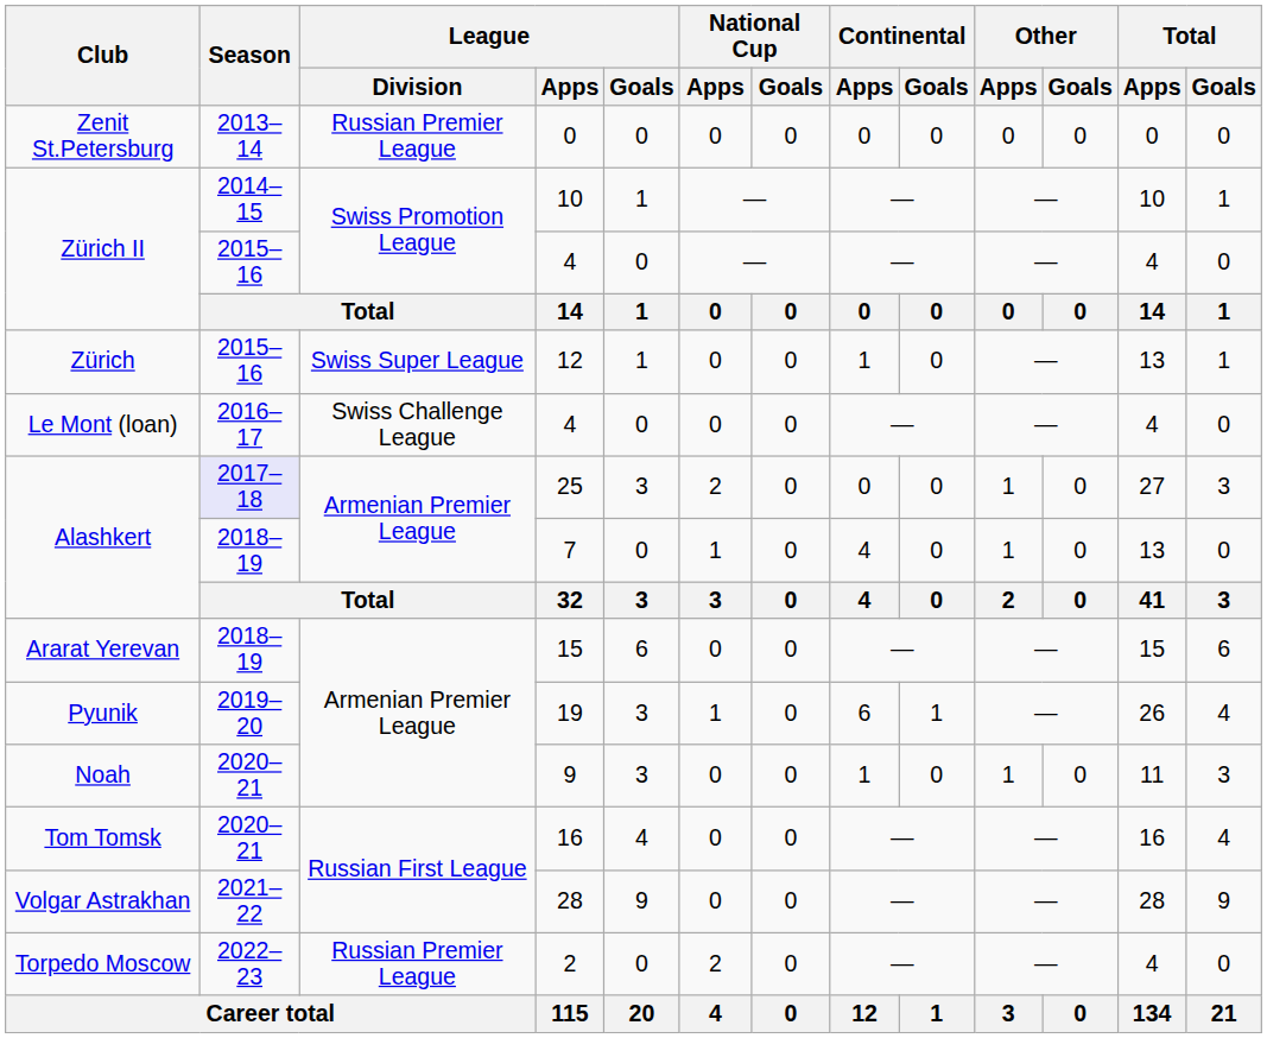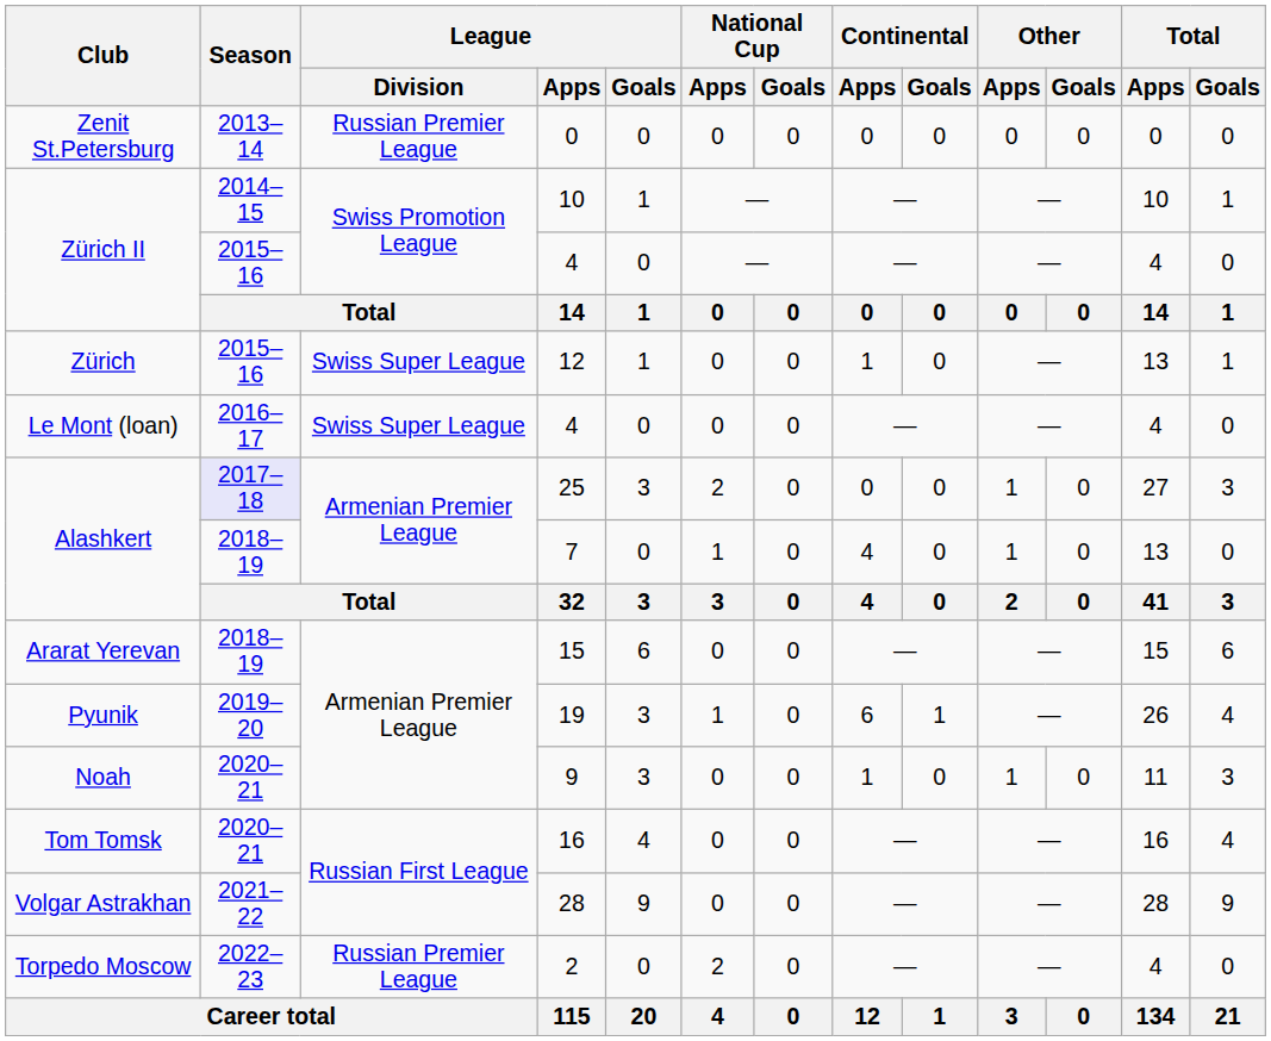 <table class="wikitable" style="text-align:center">
 <tr>
 <th rowspan="2">Club</th>
 <th rowspan="2">Season</th>
 <th colspan="3">League</th>
 <th colspan="2">National Cup</th>
 <th colspan="2">Continental</th>
 <th colspan="2">Other</th>
 <th colspan="2">Total</th>
 </tr>
 <tr>
 <th>Division</th>
 <th>Apps</th>
 <th>Goals</th>
 <th>Apps</th>
 <th>Goals</th>
 <th>Apps</th>
 <th>Goals</th>
 <th>Apps</th>
 <th>Goals</th>
 <th>Apps</th>
 <th>Goals</th>
 </tr>
 <tr>
 <td><a href='#'>Zenit St.Petersburg</a></td>
 <td><a href='#'>2013–14</a></td>
 <td><a href='#'>Russian Premier League</a></td>
 <td>0</td>
 <td>0</td>
 <td>0</td>
 <td>0</td>
 <td>0</td>
 <td>0</td>
 <td>0</td>
 <td>0</td>
 <td>0</td>
 <td>0</td>
 </tr>
 <tr>
 <td rowspan="3"><a href='#'>Zürich II</a></td>
 <td><a href='#'>2014–15</a></td>
 <td rowspan="2"><a href='#'>Swiss Promotion League</a></td>
 <td>10</td>
 <td>1</td>
 <td colspan="2">—</td>
 <td colspan="2">—</td>
 <td colspan="2">—</td>
 <td>10</td>
 <td>1</td>
 </tr>
 <tr>
 <td><a href='#'>2015–16</a></td>
 <td>4</td>
 <td>0</td>
 <td colspan="2">—</td>
 <td colspan="2">—</td>
 <td colspan="2">—</td>
 <td>4</td>
 <td>0</td>
 </tr>
 <tr>
 <th colspan="2">Total</th>
 <th>14</th>
 <th>1</th>
 <th>0</th>
 <th>0</th>
 <th>0</th>
 <th>0</th>
 <th>0</th>
 <th>0</th>
 <th>14</th>
 <th>1</th>
 </tr>
 <tr>
 <td><a href='#'>Zürich</a></td>
 <td><a href='#'>2015–16</a></td>
 <td><a href='#'>Swiss Super League</a></td>
 <td>12</td>
 <td>1</td>
 <td>0</td>
 <td>0</td>
 <td>1</td>
 <td>0</td>
 <td colspan="2">—</td>
 <td>13</td>
 <td>1</td>
 </tr>
 <tr>
 <td><a href='#'>Le Mont</a> (loan)</td>
 <td><a href='#'>2016–17</a></td>
-<td>Swiss Challenge League</td>
+<td><a href='#'>Swiss Super League</a></td>
 <td>4</td>
 <td>0</td>
 <td>0</td>
 <td>0</td>
 <td colspan="2">—</td>
 <td colspan="2">—</td>
 <td>4</td>
 <td>0</td>
 </tr>
 <tr>
 <td rowspan="3"><a href='#'>Alashkert</a></td>
 <td style="background: lavender;"><a href='#'>2017–18</a></td>
 <td rowspan="2"><a href='#'>Armenian Premier League</a></td>
 <td>25</td>
 <td>3</td>
 <td>2</td>
 <td>0</td>
 <td>0</td>
 <td>0</td>
 <td>1</td>
 <td>0</td>
 <td>27</td>
 <td>3</td>
 </tr>
 <tr>
 <td><a href='#'>2018–19</a></td>
 <td>7</td>
 <td>0</td>
 <td>1</td>
 <td>0</td>
 <td>4</td>
 <td>0</td>
 <td>1</td>
 <td>0</td>
 <td>13</td>
 <td>0</td>
 </tr>
 <tr>
 <th colspan="2">Total</th>
 <th>32</th>
 <th>3</th>
 <th>3</th>
 <th>0</th>
 <th>4</th>
 <th>0</th>
 <th>2</th>
 <th>0</th>
 <th>41</th>
 <th>3</th>
 </tr>
 <tr>
 <td><a href='#'>Ararat Yerevan</a></td>
 <td><a href='#'>2018–19</a></td>
 <td rowspan="3">Armenian Premier League</td>
 <td>15</td>
 <td>6</td>
 <td>0</td>
 <td>0</td>
 <td colspan="2">—</td>
 <td colspan="2">—</td>
 <td>15</td>
 <td>6</td>
 </tr>
 <tr>
 <td><a href='#'>Pyunik</a></td>
 <td><a href='#'>2019–20</a></td>
 <td>19</td>
 <td>3</td>
 <td>1</td>
 <td>0</td>
 <td>6</td>
 <td>1</td>
 <td colspan="2">—</td>
 <td>26</td>
 <td>4</td>
 </tr>
 <tr>
 <td><a href='#'>Noah</a></td>
 <td><a href='#'>2020–21</a></td>
 <td>9</td>
 <td>3</td>
 <td>0</td>
 <td>0</td>
 <td>1</td>
 <td>0</td>
 <td>1</td>
 <td>0</td>
 <td>11</td>
 <td>3</td>
 </tr>
 <tr>
 <td><a href='#'>Tom Tomsk</a></td>
 <td><a href='#'>2020–21</a></td>
 <td rowspan="2"><a href='#'>Russian First League</a></td>
 <td>16</td>
 <td>4</td>
 <td>0</td>
 <td>0</td>
 <td colspan="2">—</td>
 <td colspan="2">—</td>
 <td>16</td>
 <td>4</td>
 </tr>
 <tr>
 <td><a href='#'>Volgar Astrakhan</a></td>
 <td><a href='#'>2021–22</a></td>
 <td>28</td>
 <td>9</td>
 <td>0</td>
 <td>0</td>
 <td colspan="2">—</td>
 <td colspan="2">—</td>
 <td>28</td>
 <td>9</td>
 </tr>
 <tr>
 <td><a href='#'>Torpedo Moscow</a></td>
 <td><a href='#'>2022–23</a></td>
 <td><a href='#'>Russian Premier League</a></td>
 <td>2</td>
 <td>0</td>
 <td>2</td>
 <td>0</td>
 <td colspan="2">—</td>
 <td colspan="2">—</td>
 <td>4</td>
 <td>0</td>
 </tr>
 <tr>
 <th colspan="3">Career total</th>
 <th>115</th>
 <th>20</th>
 <th>4</th>
 <th>0</th>
 <th>12</th>
 <th>1</th>
 <th>3</th>
 <th>0</th>
 <th>134</th>
 <th>21</th>
 </tr>
 </table>
